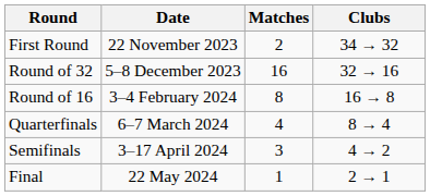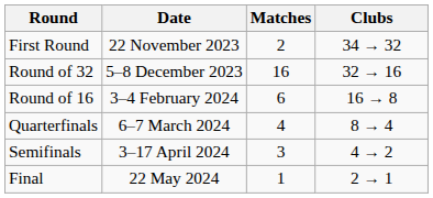 <table class="wikitable" style="text-align:center">
 <tr>
 <th>Round</th>
 <th>Date</th>
 <th>Matches</th>
 <th width="100">Clubs</th>
 </tr>
 <tr>
 <td style="text-align:left;">First Round</td>
 <td>22 November 2023</td>
 <td>2</td>
 <td>34 → 32</td>
 </tr>
 <tr>
 <td style="text-align:left;">Round of 32</td>
 <td>5–8 December 2023</td>
 <td>16</td>
 <td>32 → 16</td>
 </tr>
 <tr>
 <td style="text-align:left;">Round of 16</td>
 <td>3–4 February 2024</td>
-<td>8</td>
+<td>6</td>
 <td>16 → 8</td>
 </tr>
 <tr>
 <td style="text-align:left;">Quarterfinals</td>
 <td>6–7 March 2024</td>
 <td>4</td>
 <td>8 → 4</td>
 </tr>
 <tr>
 <td style="text-align:left;">Semifinals</td>
 <td>3–17 April 2024</td>
 <td>3</td>
 <td>4 → 2</td>
 </tr>
 <tr>
 <td style="text-align:left;">Final</td>
 <td>22 May 2024</td>
 <td>1</td>
 <td>2 → 1</td>
 </tr>
 </table>
